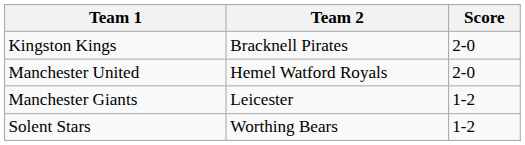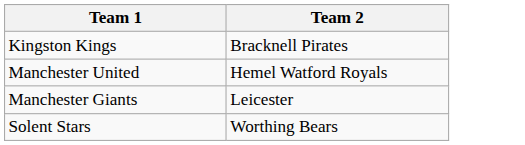 <table class="wikitable" style="font-size: 100%">
 <tr>
 <th width=200>Team 1</th>
 <th width=200>Team 2</th>
-<th width=60>Score</th>
 </tr>
 <tr>
 <td>Kingston Kings</td>
 <td>Bracknell Pirates</td>
-<td>2-0</td>
 </tr>
 <tr>
 <td>Manchester United</td>
 <td>Hemel Watford Royals</td>
-<td>2-0</td>
 </tr>
 <tr>
 <td>Manchester Giants</td>
 <td>Leicester</td>
-<td>1-2</td>
 </tr>
 <tr>
 <td>Solent Stars</td>
 <td>Worthing Bears</td>
-<td>1-2</td>
 </tr>
 </table>
